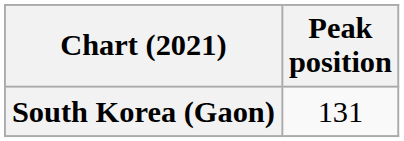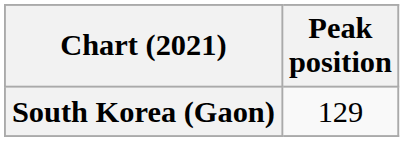 <table class="wikitable plainrowheaders" style="text-align:center">
 <tr>
 <th>Chart (2021)</th>
 <th>Peak<br>position</th>
 </tr>
 <tr>
 <th scope="row">South Korea (Gaon)</th>
-<td>131</td>
+<td>129</td>
 </tr>
 </table>
